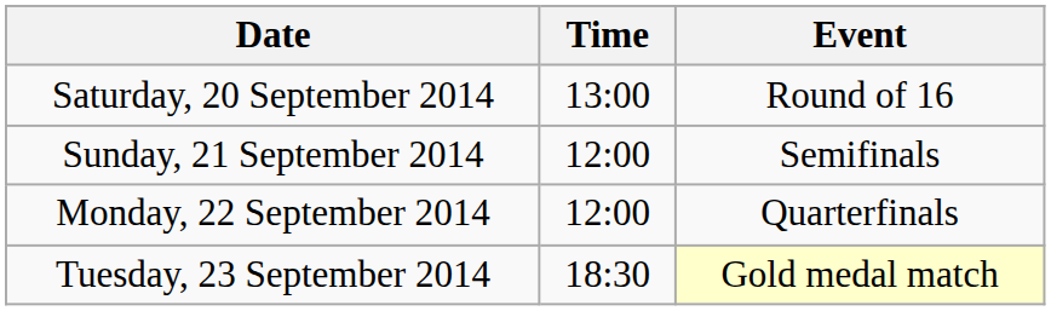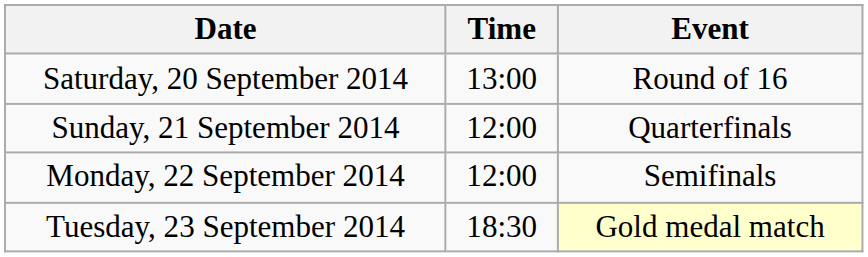 <table class = "wikitable" style="text-align:center;">
 <tr>
 <th width=220>Date</th>
 <th width=50>Time</th>
 <th width=150>Event</th>
 </tr>
 <tr>
 <td>Saturday, 20 September 2014</td>
 <td>13:00</td>
 <td>Round of 16</td>
 </tr>
 <tr>
 <td>Sunday, 21 September 2014</td>
 <td>12:00</td>
-<td>Semifinals</td>
+<td>Quarterfinals</td>
 </tr>
 <tr>
 <td>Monday, 22 September 2014</td>
 <td>12:00</td>
-<td>Quarterfinals</td>
+<td>Semifinals</td>
 </tr>
 <tr>
 <td>Tuesday, 23 September 2014</td>
 <td>18:30</td>
 <td bgcolor=ffffcc>Gold medal match</td>
 </tr>
 </table>
